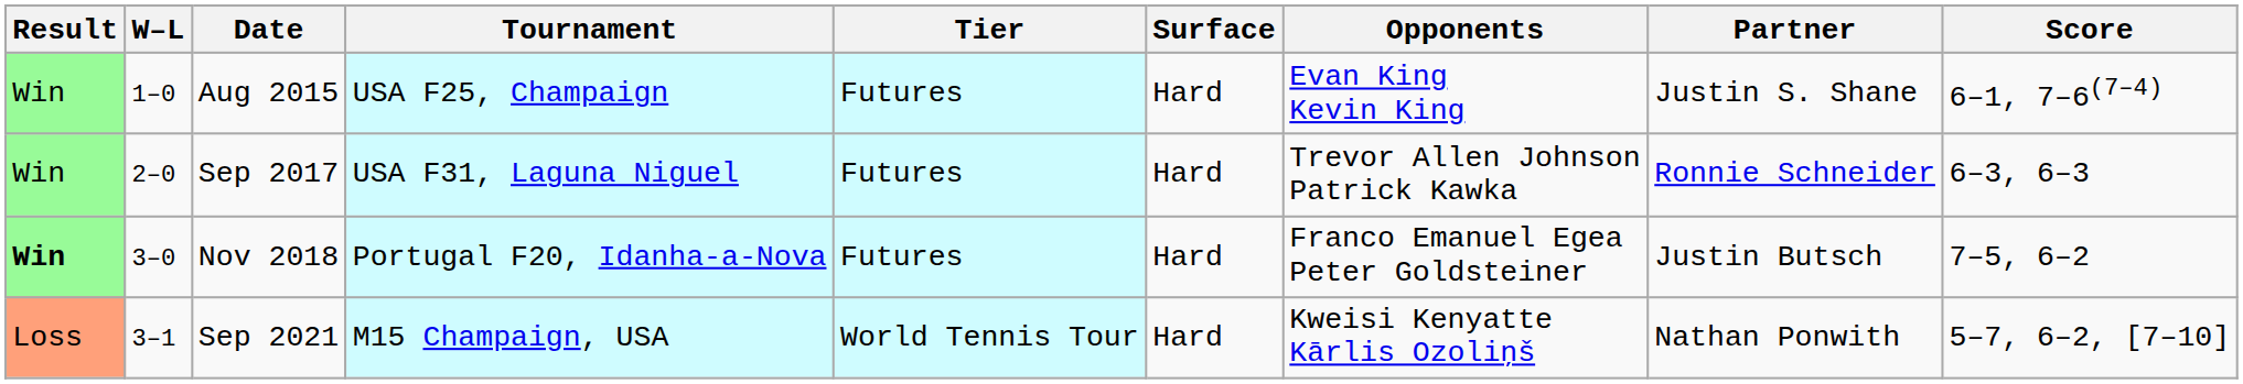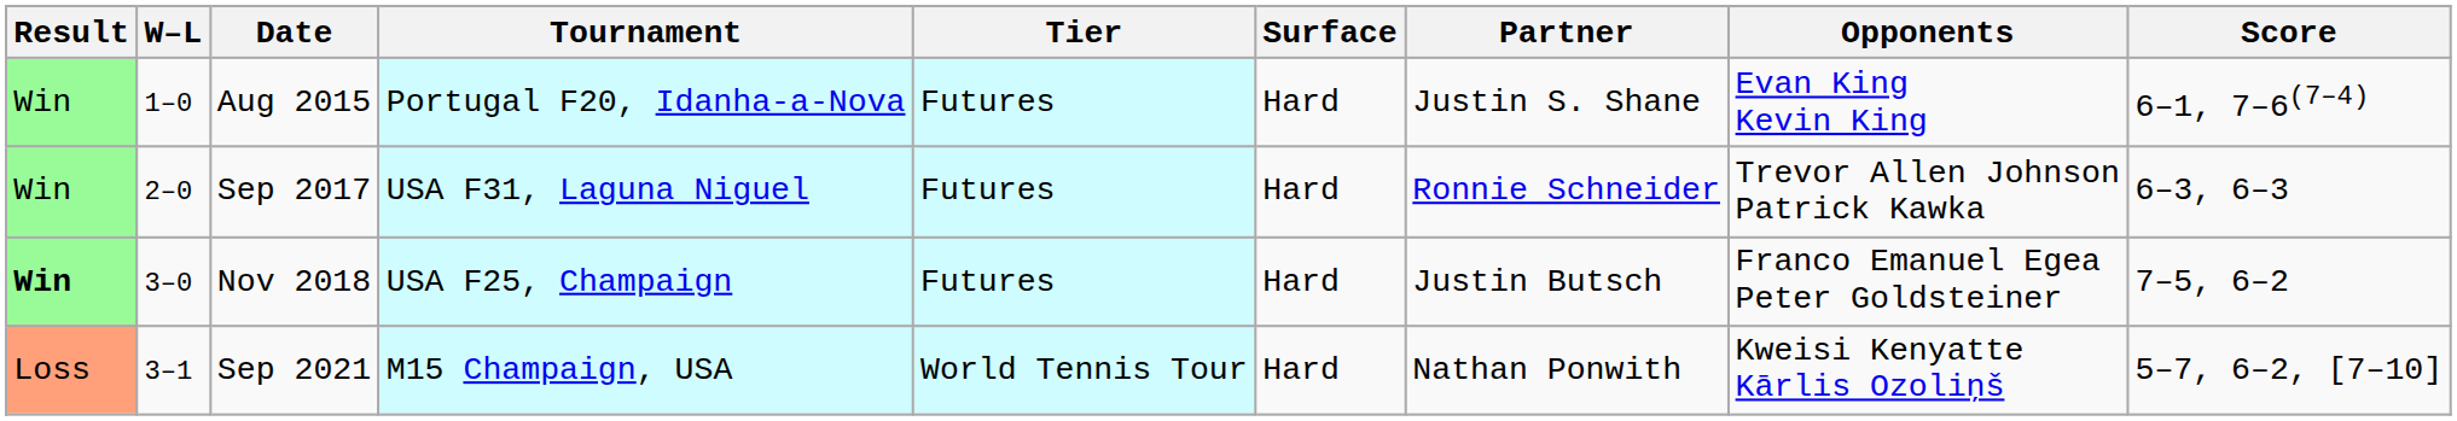 <table class="sortable wikitable">
 <tr>
 <th>Result</th>
 <th class="unsortable">W–L</th>
 <th>Date</th>
 <th>Tournament</th>
 <th>Tier</th>
 <th>Surface</th>
+<th>Partner</th>
 <th>Opponents</th>
-<th>Partner</th>
 <th class="unsortable">Score</th>
 </tr>
 <tr>
 <td bgcolor=98fb98>Win</td>
 <td><small>1–0</small></td>
 <td>Aug 2015</td>
-<td bgcolor=cffcff>USA F25, <a href='#'>Champaign</a></td>
+<td bgcolor=cffcff>Portugal F20, <a href='#'>Idanha-a-Nova</a></td>
 <td bgcolor=cffcff>Futures</td>
 <td>Hard</td>
+<td> Justin S. Shane</td>
 <td> <a href='#'>Evan King</a> <br>  <a href='#'>Kevin King</a></td>
-<td> Justin S. Shane</td>
 <td>6–1, 7–6<sup>(7–4)</sup></td>
 </tr>
 <tr>
 <td bgcolor=98fb98>Win</td>
 <td><small>2–0</small></td>
 <td>Sep 2017</td>
 <td bgcolor=cffcff>USA F31, <a href='#'>Laguna Niguel</a></td>
 <td bgcolor=cffcff>Futures</td>
 <td>Hard</td>
+<td> <a href='#'>Ronnie Schneider</a></td>
 <td> Trevor Allen Johnson <br>  Patrick Kawka</td>
-<td> <a href='#'>Ronnie Schneider</a></td>
 <td>6–3, 6–3</td>
 </tr>
 <tr>
 <td bgcolor=98fb98><strong>Win</strong></td>
 <td><small>3–0</small></td>
 <td>Nov 2018</td>
-<td bgcolor=cffcff>Portugal F20, <a href='#'>Idanha-a-Nova</a></td>
+<td bgcolor=cffcff>USA F25, <a href='#'>Champaign</a></td>
 <td bgcolor=cffcff>Futures</td>
 <td>Hard</td>
+<td> Justin Butsch</td>
 <td> Franco Emanuel Egea <br>  Peter Goldsteiner</td>
-<td> Justin Butsch</td>
 <td>7–5, 6–2</td>
 </tr>
 <tr>
 <td bgcolor=FFA07A>Loss</td>
 <td><small>3–1</small></td>
 <td>Sep 2021</td>
 <td bgcolor=cffcff>M15 <a href='#'>Champaign</a>, USA</td>
 <td bgcolor=cffcff>World Tennis Tour</td>
 <td>Hard</td>
+<td> Nathan Ponwith</td>
 <td> Kweisi Kenyatte <br>  <a href='#'>Kārlis Ozoliņš</a></td>
-<td> Nathan Ponwith</td>
 <td>5–7, 6–2, [7–10]</td>
 </tr>
 </table>
